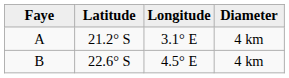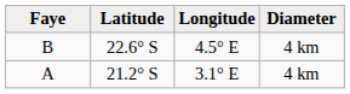 <table class="wikitable">
 <tr>
 <th width="25%" style="background:#eeeeee;">Faye</th>
 <th width="25%" style="background:#eeeeee;">Latitude</th>
 <th width="25%" style="background:#eeeeee;">Longitude</th>
 <th width="25%" style="background:#eeeeee;">Diameter</th>
 </tr>
 <tr>
+<td align="center">B</td>
+<td align="center">22.6° S</td>
+<td align="center">4.5° E</td>
+<td align="center">4 km</td>
+</tr>
+<tr>
 <td align="center">A</td>
 <td align="center">21.2° S</td>
 <td align="center">3.1° E</td>
 <td align="center">4 km</td>
 </tr>
-<tr>
-<td align="center">B</td>
-<td align="center">22.6° S</td>
-<td align="center">4.5° E</td>
-<td align="center">4 km</td>
-</tr>
 </table>
